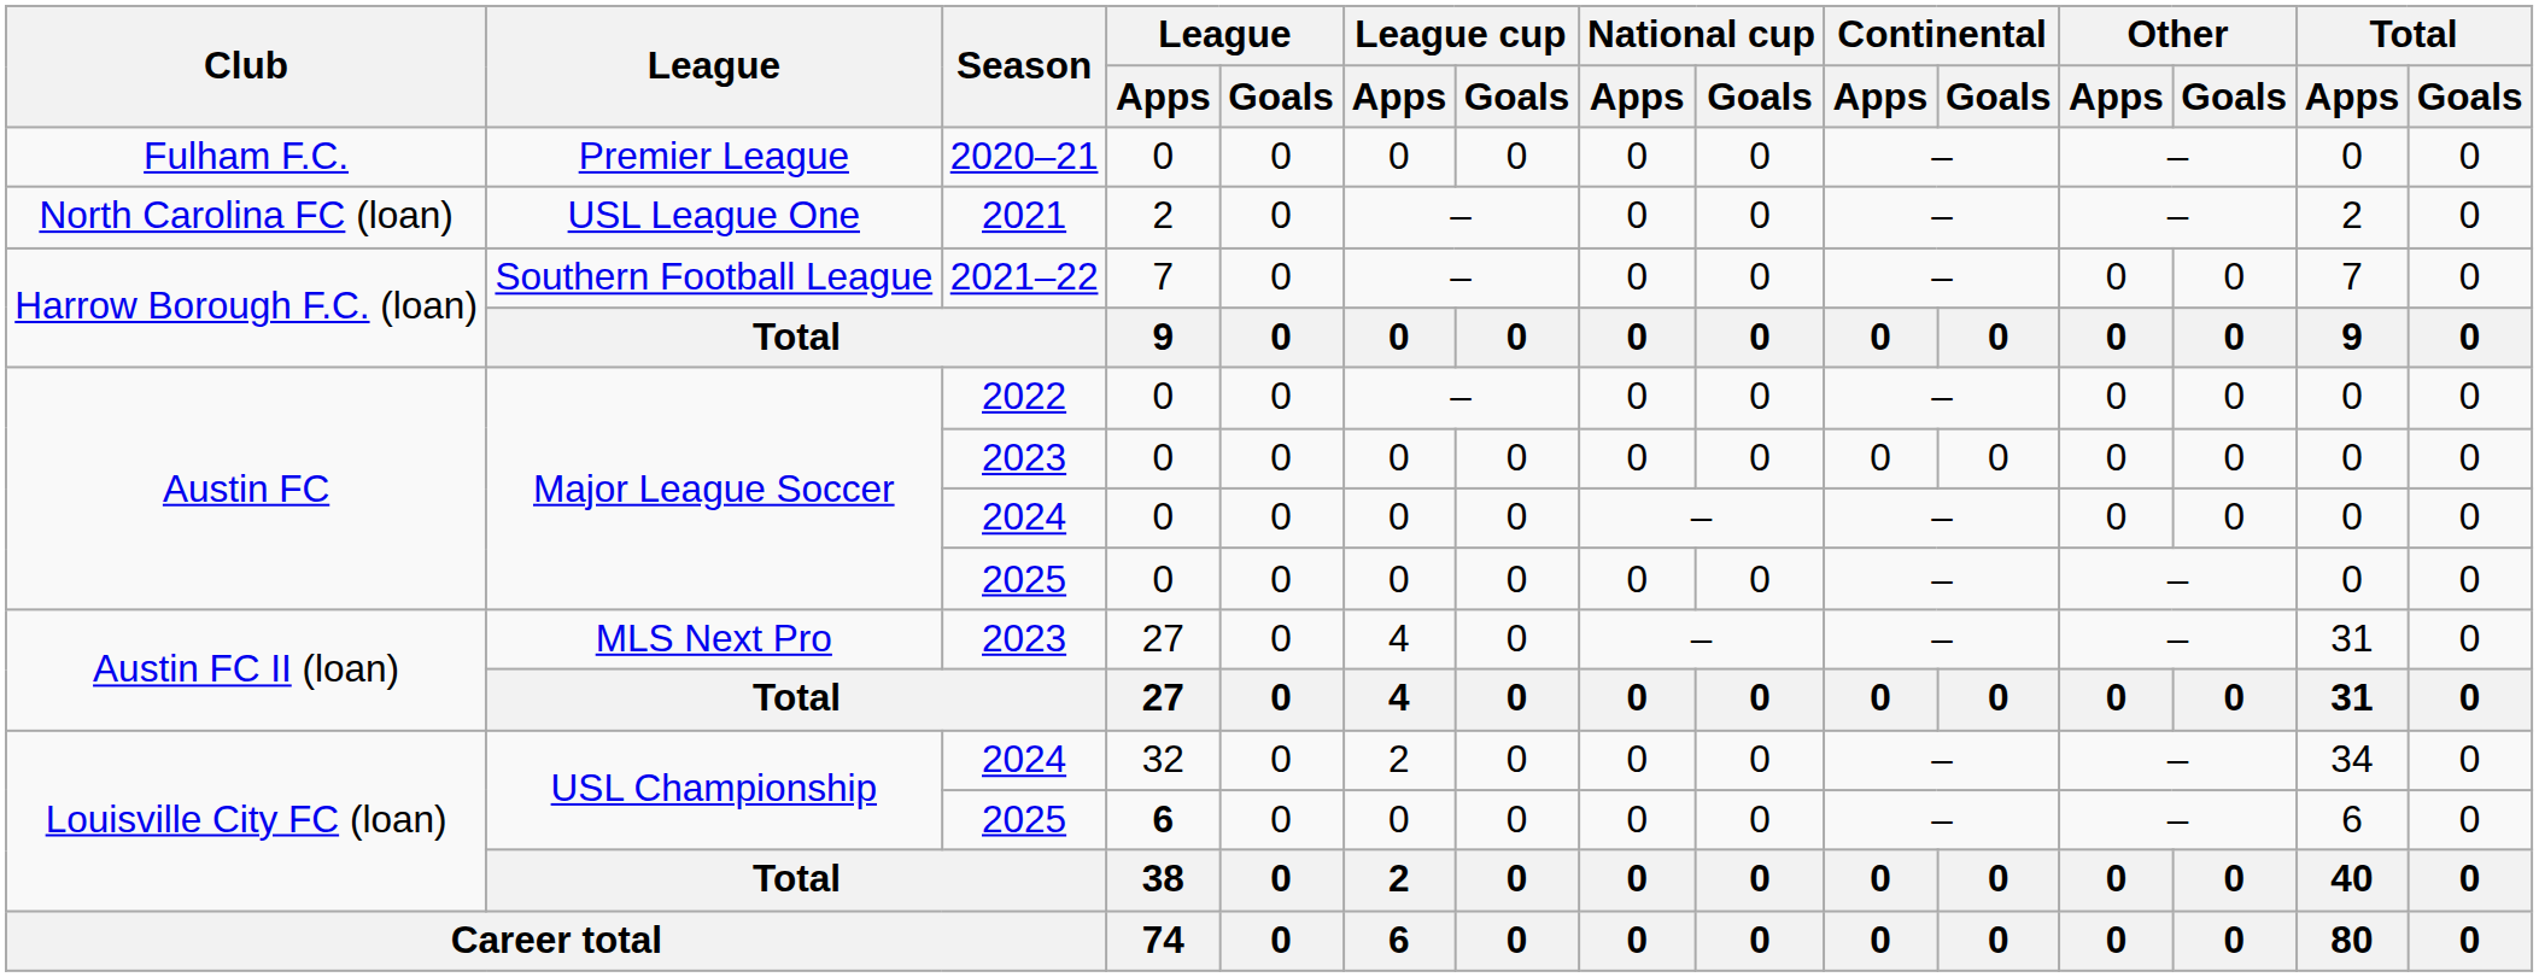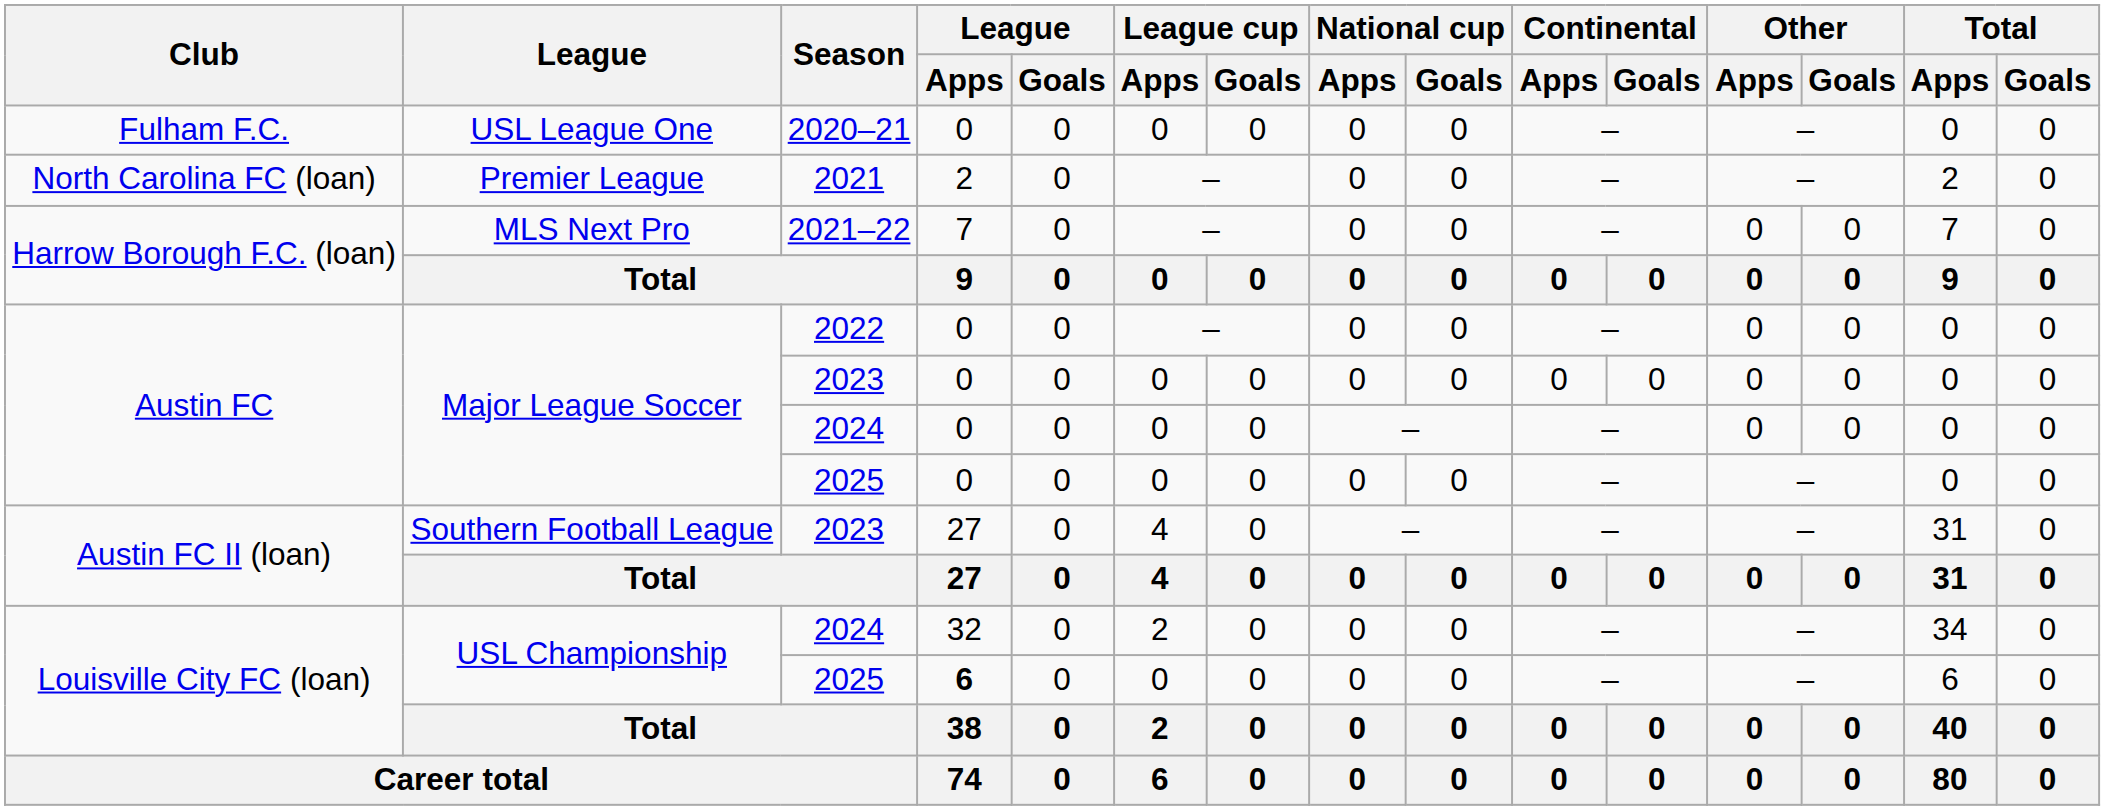 <table class="wikitable" style="text-align:center">
 <tr>
 <th rowspan="2">Club</th>
 <th rowspan="2">League</th>
 <th rowspan="2">Season</th>
 <th colspan="2">League</th>
 <th colspan="2">League cup</th>
 <th colspan="2">National cup</th>
 <th colspan="2">Continental</th>
 <th colspan="2">Other</th>
 <th colspan="2">Total</th>
 </tr>
 <tr>
 <th>Apps</th>
 <th>Goals</th>
 <th>Apps</th>
 <th>Goals</th>
 <th>Apps</th>
 <th>Goals</th>
 <th>Apps</th>
 <th>Goals</th>
 <th>Apps</th>
 <th>Goals</th>
 <th>Apps</th>
 <th>Goals</th>
 </tr>
 <tr>
 <td><a href='#'>Fulham F.C.</a></td>
-<td><a href='#'>Premier League</a></td>
+<td><a href='#'>USL League One</a></td>
 <td><a href='#'>2020–21</a></td>
 <td>0</td>
 <td>0</td>
 <td>0</td>
 <td>0</td>
 <td>0</td>
 <td>0</td>
 <td colspan="2">–</td>
 <td colspan="2">–</td>
 <td>0</td>
 <td>0</td>
 </tr>
 <tr>
 <td><a href='#'>North Carolina FC</a> (loan)</td>
-<td><a href='#'>USL League One</a></td>
+<td><a href='#'>Premier League</a></td>
 <td><a href='#'>2021</a></td>
 <td>2</td>
 <td>0</td>
 <td colspan="2">–</td>
 <td>0</td>
 <td>0</td>
 <td colspan="2">–</td>
 <td colspan="2">–</td>
 <td>2</td>
 <td>0</td>
 </tr>
 <tr>
 <td rowspan=2><a href='#'>Harrow Borough F.C.</a> (loan)</td>
-<td><a href='#'>Southern Football League</a></td>
+<td><a href='#'>MLS Next Pro</a></td>
 <td><a href='#'>2021–22</a></td>
 <td>7</td>
 <td>0</td>
 <td colspan="2">–</td>
 <td>0</td>
 <td>0</td>
 <td colspan="2">–</td>
 <td>0</td>
 <td>0</td>
 <td>7</td>
 <td>0</td>
 </tr>
 <tr>
 <th colspan="2">Total</th>
 <th>9</th>
 <th>0</th>
 <th>0</th>
 <th>0</th>
 <th>0</th>
 <th>0</th>
 <th>0</th>
 <th>0</th>
 <th>0</th>
 <th>0</th>
 <th>9</th>
 <th>0</th>
 </tr>
 <tr>
 <td rowspan=4><a href='#'>Austin FC</a></td>
 <td rowspan=4><a href='#'>Major League Soccer</a></td>
 <td><a href='#'>2022</a></td>
 <td>0</td>
 <td>0</td>
 <td colspan="2">–</td>
 <td>0</td>
 <td>0</td>
 <td colspan="2">–</td>
 <td>0</td>
 <td>0</td>
 <td>0</td>
 <td>0</td>
 </tr>
 <tr>
 <td><a href='#'>2023</a></td>
 <td>0</td>
 <td>0</td>
 <td>0</td>
 <td>0</td>
 <td>0</td>
 <td>0</td>
 <td>0</td>
 <td>0</td>
 <td>0</td>
 <td>0</td>
 <td>0</td>
 <td>0</td>
 </tr>
 <tr>
 <td><a href='#'>2024</a></td>
 <td>0</td>
 <td>0</td>
 <td>0</td>
 <td>0</td>
 <td colspan="2">–</td>
 <td colspan="2">–</td>
 <td>0</td>
 <td>0</td>
 <td>0</td>
 <td>0</td>
 </tr>
 <tr>
 <td><a href='#'>2025</a></td>
 <td>0</td>
 <td>0</td>
 <td>0</td>
 <td>0</td>
 <td>0</td>
 <td>0</td>
 <td colspan="2">–</td>
 <td colspan="2">–</td>
 <td>0</td>
 <td>0</td>
 </tr>
 <tr>
 <td rowspan=2><a href='#'>Austin FC II</a> (loan)</td>
-<td><a href='#'>MLS Next Pro</a></td>
+<td><a href='#'>Southern Football League</a></td>
 <td><a href='#'>2023</a></td>
 <td>27</td>
 <td>0</td>
 <td>4</td>
 <td>0</td>
 <td colspan="2">–</td>
 <td colspan="2">–</td>
 <td colspan="2">–</td>
 <td>31</td>
 <td>0</td>
 </tr>
 <tr>
 <th colspan="2">Total</th>
 <th>27</th>
 <th>0</th>
 <th>4</th>
 <th>0</th>
 <th>0</th>
 <th>0</th>
 <th>0</th>
 <th>0</th>
 <th>0</th>
 <th>0</th>
 <th>31</th>
 <th>0</th>
 </tr>
 <tr>
 <td rowspan=3><a href='#'>Louisville City FC</a> (loan)</td>
 <td rowspan=2><a href='#'>USL Championship</a></td>
 <td><a href='#'>2024</a></td>
 <td>32</td>
 <td>0</td>
 <td>2</td>
 <td>0</td>
 <td>0</td>
 <td>0</td>
 <td colspan="2">–</td>
 <td colspan="2">–</td>
 <td>34</td>
 <td>0</td>
 </tr>
 <tr>
 <td><a href='#'>2025</a></td>
 <td><strong>6</strong></td>
 <td>0</td>
 <td>0</td>
 <td>0</td>
 <td>0</td>
 <td>0</td>
 <td colspan="2">–</td>
 <td colspan="2">–</td>
 <td>6</td>
 <td>0</td>
 </tr>
 <tr>
 <th colspan="2">Total</th>
 <th>38</th>
 <th>0</th>
 <th>2</th>
 <th>0</th>
 <th>0</th>
 <th>0</th>
 <th>0</th>
 <th>0</th>
 <th>0</th>
 <th>0</th>
 <th>40</th>
 <th>0</th>
 </tr>
 <tr>
 <th colspan="3">Career total</th>
 <th>74</th>
 <th>0</th>
 <th>6</th>
 <th>0</th>
 <th>0</th>
 <th>0</th>
 <th>0</th>
 <th>0</th>
 <th>0</th>
 <th>0</th>
 <th>80</th>
 <th>0</th>
 </tr>
 </table>
